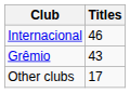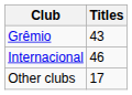 <table class="wikitable sortable">
 <tr>
 <th>Club</th>
 <th>Titles</th>
 </tr>
 <tr>
+<td><a href='#'>Grêmio</a></td>
+<td>43</td>
+</tr>
+<tr>
 <td><a href='#'>Internacional</a></td>
 <td>46</td>
-</tr>
-<tr>
-<td><a href='#'>Grêmio</a></td>
-<td>43</td>
 </tr>
 <tr>
 <td>Other clubs</td>
 <td>17</td>
 </tr>
 </table>
